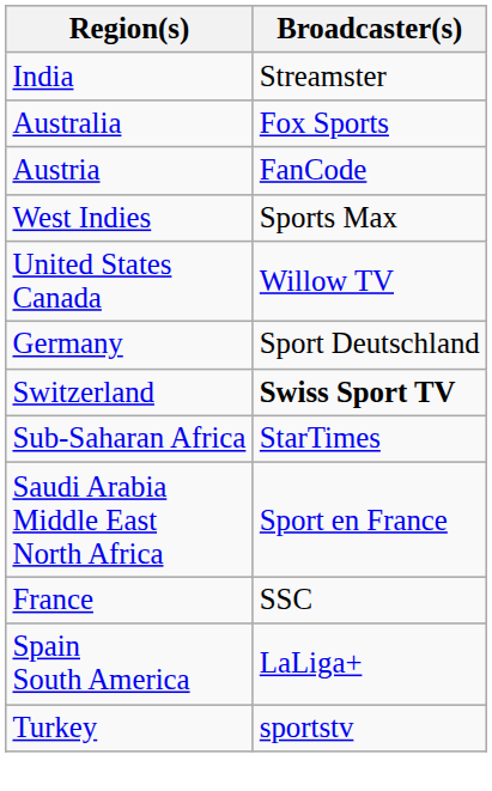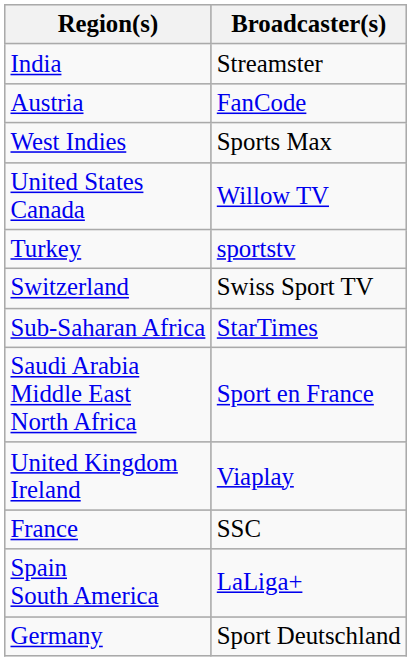 <table class="wikitable">
 <tr>
 <th>Region(s)</th>
 <th>Broadcaster(s)</th>
 </tr>
 <tr>
 <td> <a href='#'>India</a></td>
 <td>Streamster</td>
-</tr>
-<tr>
-<td> <a href='#'>Australia</a></td>
-<td><a href='#'>Fox Sports</a></td>
 </tr>
 <tr>
 <td> <a href='#'>Austria</a></td>
 <td><a href='#'>FanCode</a></td>
 </tr>
 <tr>
 <td> <a href='#'>West Indies</a></td>
 <td>Sports Max</td>
 </tr>
 <tr>
 <td> <a href='#'>United States</a><br> <a href='#'>Canada</a></td>
 <td><a href='#'>Willow TV</a></td>
 </tr>
 <tr>
-<td> <a href='#'>Germany</a></td>
-<td>Sport Deutschland</td>
+<td> <a href='#'>Turkey</a></td>
+<td><a href='#'>sportstv</a></td>
 </tr>
 <tr>
 <td> <a href='#'>Switzerland</a></td>
-<td><strong>Swiss Sport TV</strong></td>
+<td>Swiss Sport TV</td>
 </tr>
 <tr>
 <td><a href='#'>Sub-Saharan Africa</a></td>
 <td><a href='#'>StarTimes</a></td>
 </tr>
 <tr>
 <td> <a href='#'>Saudi Arabia</a><br><a href='#'>Middle East</a><br><a href='#'>North Africa</a></td>
 <td><a href='#'>Sport en France</a></td>
 </tr>
 <tr>
+<td> <a href='#'>United Kingdom</a><br> <a href='#'>Ireland</a></td>
+<td><a href='#'>Viaplay</a></td>
+</tr>
+<tr>
 <td> <a href='#'>France</a></td>
 <td>SSC</td>
 </tr>
 <tr>
 <td> <a href='#'>Spain</a><br><a href='#'>South America</a></td>
 <td><a href='#'>LaLiga+</a></td>
 </tr>
 <tr>
-<td> <a href='#'>Turkey</a></td>
-<td><a href='#'>sportstv</a></td>
+<td> <a href='#'>Germany</a></td>
+<td>Sport Deutschland</td>
 </tr>
 </table>
